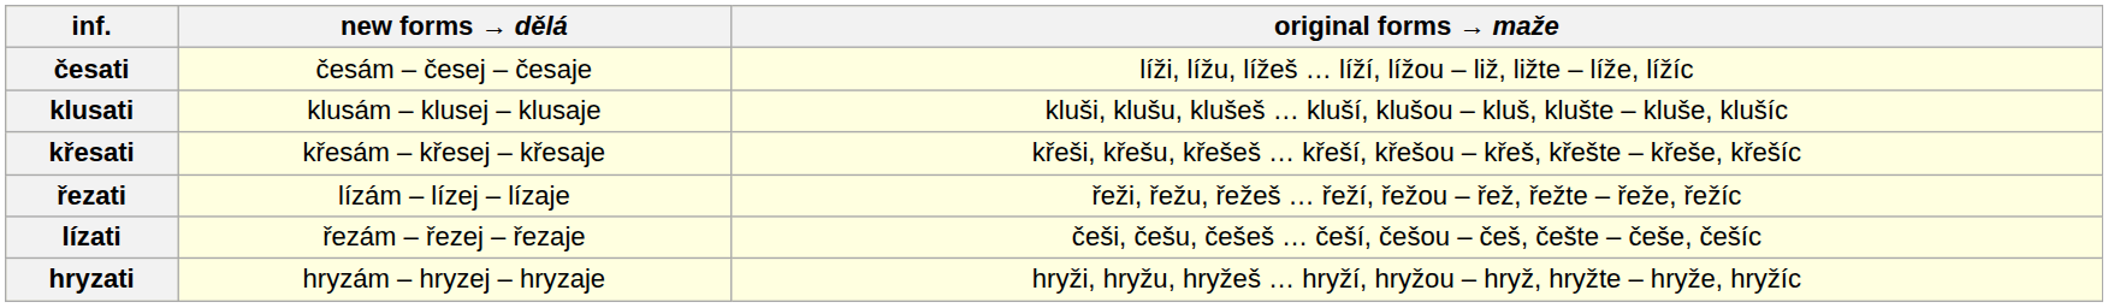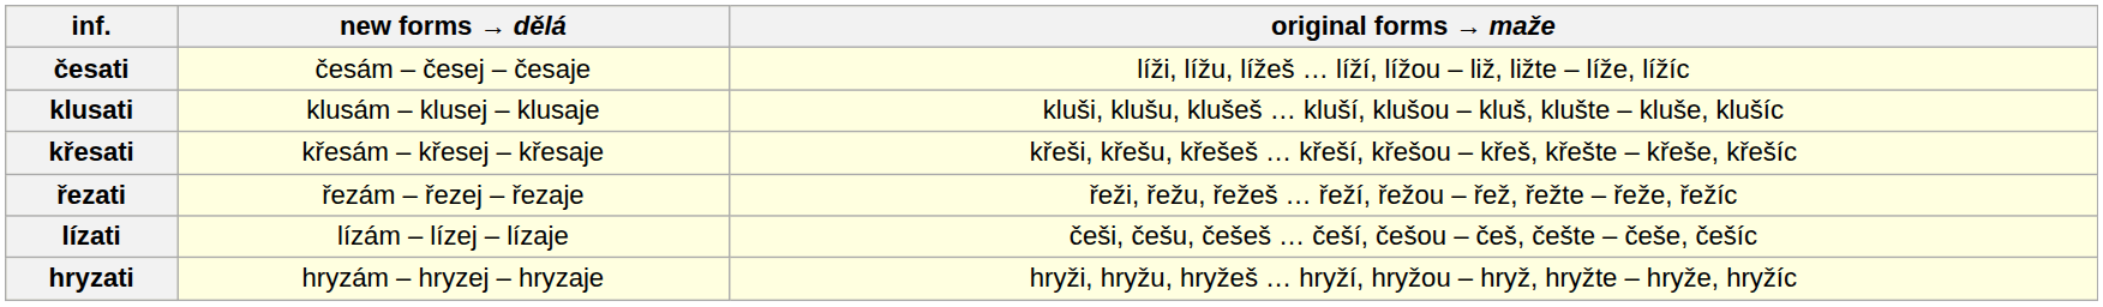 <table class="wikitable" border="1" width=100% style="text-align:center; background:lightyellow">
 <tr>
 <th>inf.</th>
 <th>new forms → <em>dělá</em></th>
 <th>original forms → <em>maže</em></th>
 </tr>
 <tr>
 <th>česati</th>
 <td>česám – česej – česaje</td>
 <td>líži, lížu, lížeš … líží, lížou – liž, ližte – líže, lížíc</td>
 </tr>
 <tr>
 <th>klusati</th>
 <td>klusám – klusej – klusaje</td>
 <td>kluši, klušu, klušeš … kluší, klušou – kluš, klušte – kluše, klušíc</td>
 </tr>
 <tr>
 <th>křesati</th>
 <td>křesám – křesej – křesaje</td>
 <td>křeši, křešu, křešeš … křeší, křešou – křeš, křešte – křeše, křešíc</td>
 </tr>
 <tr>
 <th>řezati</th>
-<td>lízám – lízej – lízaje</td>
+<td>řezám – řezej – řezaje</td>
 <td>řeži, řežu, řežeš … řeží, řežou – řež, řežte – řeže, řežíc</td>
 </tr>
 <tr>
 <th>lízati</th>
-<td>řezám – řezej – řezaje</td>
+<td>lízám – lízej – lízaje</td>
 <td>češi, češu, češeš … češí, češou – češ, češte – češe, češíc</td>
 </tr>
 <tr>
 <th>hryzati</th>
 <td>hryzám – hryzej – hryzaje</td>
 <td>hryži, hryžu, hryžeš … hryží, hryžou – hryž, hryžte – hryže, hryžíc</td>
 </tr>
 </table>
